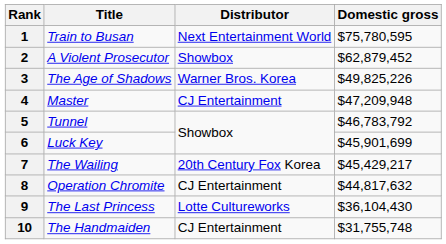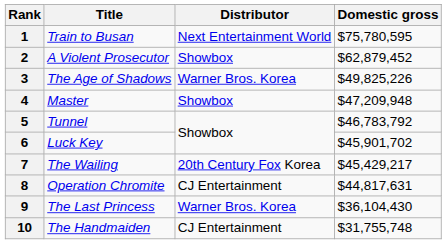 <table class="wikitable" style="margin:auto; margin:auto;">
 <tr>
 <th>Rank</th>
 <th>Title</th>
 <th>Distributor</th>
 <th>Domestic gross </th>
 </tr>
 <tr>
 <th style="text-align:center;">1</th>
 <td><em><a href='#'>Train to Busan</a></em></td>
 <td><a href='#'>Next Entertainment World</a></td>
 <td>$75,780,595</td>
 </tr>
 <tr>
 <th style="text-align:center;">2</th>
 <td><em><a href='#'>A Violent Prosecutor</a></em></td>
 <td><a href='#'>Showbox</a></td>
 <td>$62,879,452</td>
 </tr>
 <tr>
 <th style="text-align:center;">3</th>
 <td><em><a href='#'>The Age of Shadows</a></em></td>
 <td><a href='#'>Warner Bros. Korea</a></td>
 <td>$49,825,226</td>
 </tr>
 <tr>
 <th style="text-align:center;">4</th>
 <td><em><a href='#'>Master</a></em></td>
-<td><a href='#'>CJ Entertainment</a></td>
+<td><a href='#'>Showbox</a></td>
 <td>$47,209,948</td>
 </tr>
 <tr>
 <th style="text-align:center;">5</th>
 <td><em><a href='#'>Tunnel</a></em></td>
 <td rowspan=2>Showbox</td>
 <td>$46,783,792</td>
 </tr>
 <tr>
 <th style="text-align:center;">6</th>
 <td><em><a href='#'>Luck Key</a></em></td>
-<td>$45,901,699</td>
+<td>$45,901,702</td>
 </tr>
 <tr>
 <th style="text-align:center;">7</th>
 <td><em><a href='#'>The Wailing</a></em></td>
 <td><a href='#'>20th Century Fox</a> Korea</td>
 <td>$45,429,217</td>
 </tr>
 <tr>
 <th style="text-align:center;">8</th>
 <td><em><a href='#'>Operation Chromite</a></em></td>
 <td>CJ Entertainment</td>
-<td>$44,817,632</td>
+<td>$44,817,631</td>
 </tr>
 <tr>
 <th style="text-align:center;">9</th>
 <td><em><a href='#'>The Last Princess</a></em></td>
-<td><a href='#'>Lotte Cultureworks</a></td>
+<td><a href='#'>Warner Bros. Korea</a></td>
 <td>$36,104,430</td>
 </tr>
 <tr>
 <th style="text-align:center;">10</th>
 <td><em><a href='#'>The Handmaiden</a></em></td>
 <td>CJ Entertainment</td>
 <td>$31,755,748</td>
 </tr>
 </table>
